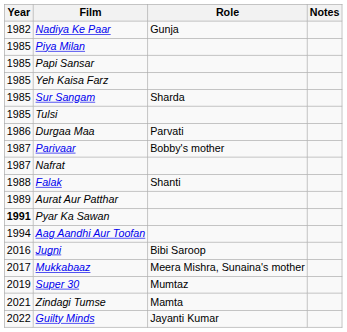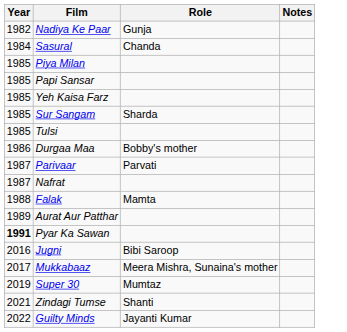 <table class="wikitable sortable">
 <tr>
 <th>Year</th>
 <th>Film</th>
 <th>Role</th>
 <th>Notes</th>
 </tr>
 <tr>
 <td>1982</td>
 <td><em><a href='#'>Nadiya Ke Paar</a></em></td>
 <td>Gunja</td>
+<td></td>
+</tr>
+<tr>
+<td>1984</td>
+<td><em><a href='#'>Sasural</a></em></td>
+<td>Chanda</td>
 <td></td>
 </tr>
 <tr>
 <td>1985</td>
 <td><a href='#'><em>Piya Milan</em></a></td>
 <td></td>
 <td></td>
 </tr>
 <tr>
 <td>1985</td>
 <td><em>Papi Sansar</em></td>
 <td></td>
 <td></td>
 </tr>
 <tr>
 <td>1985</td>
 <td><em>Yeh Kaisa Farz</em></td>
 <td></td>
 <td></td>
 </tr>
 <tr>
 <td>1985</td>
 <td><em><a href='#'>Sur Sangam</a></em></td>
 <td>Sharda</td>
 <td></td>
 </tr>
 <tr>
 <td>1985</td>
 <td><em>Tulsi</em></td>
 <td></td>
 <td></td>
 </tr>
 <tr>
 <td>1986</td>
 <td><em>Durgaa Maa</em></td>
-<td>Parvati</td>
+<td>Bobby's mother</td>
 <td></td>
 </tr>
 <tr>
 <td>1987</td>
 <td><em><a href='#'>Parivaar</a></em></td>
-<td>Bobby's mother</td>
+<td>Parvati</td>
 <td></td>
 </tr>
 <tr>
 <td>1987</td>
 <td><em>Nafrat</em></td>
 <td></td>
 <td></td>
 </tr>
 <tr>
 <td>1988</td>
 <td><em><a href='#'>Falak</a></em></td>
-<td>Shanti</td>
+<td>Mamta</td>
 <td></td>
 </tr>
 <tr>
 <td>1989</td>
 <td><em>Aurat Aur Patthar</em></td>
 <td></td>
 <td></td>
 </tr>
 <tr>
 <td><strong>1991</strong></td>
 <td><em>Pyar Ka Sawan</em></td>
-<td></td>
-<td></td>
-</tr>
-<tr>
-<td>1994</td>
-<td><em><a href='#'>Aag Aandhi Aur Toofan</a></em></td>
 <td></td>
 <td></td>
 </tr>
 <tr>
 <td>2016</td>
 <td><em><a href='#'>Jugni</a></em></td>
 <td>Bibi Saroop</td>
 <td></td>
 </tr>
 <tr>
 <td>2017</td>
 <td><em><a href='#'>Mukkabaaz</a></em></td>
 <td>Meera Mishra, Sunaina's mother</td>
 <td></td>
 </tr>
 <tr>
 <td>2019</td>
 <td><em><a href='#'>Super 30</a></em></td>
 <td>Mumtaz</td>
 <td></td>
 </tr>
 <tr>
 <td>2021</td>
 <td><em>Zindagi Tumse</em></td>
-<td>Mamta</td>
+<td>Shanti</td>
 <td></td>
 </tr>
 <tr>
 <td>2022</td>
 <td><em><a href='#'>Guilty Minds</a></em></td>
 <td>Jayanti Kumar</td>
 <td></td>
 </tr>
 </table>
